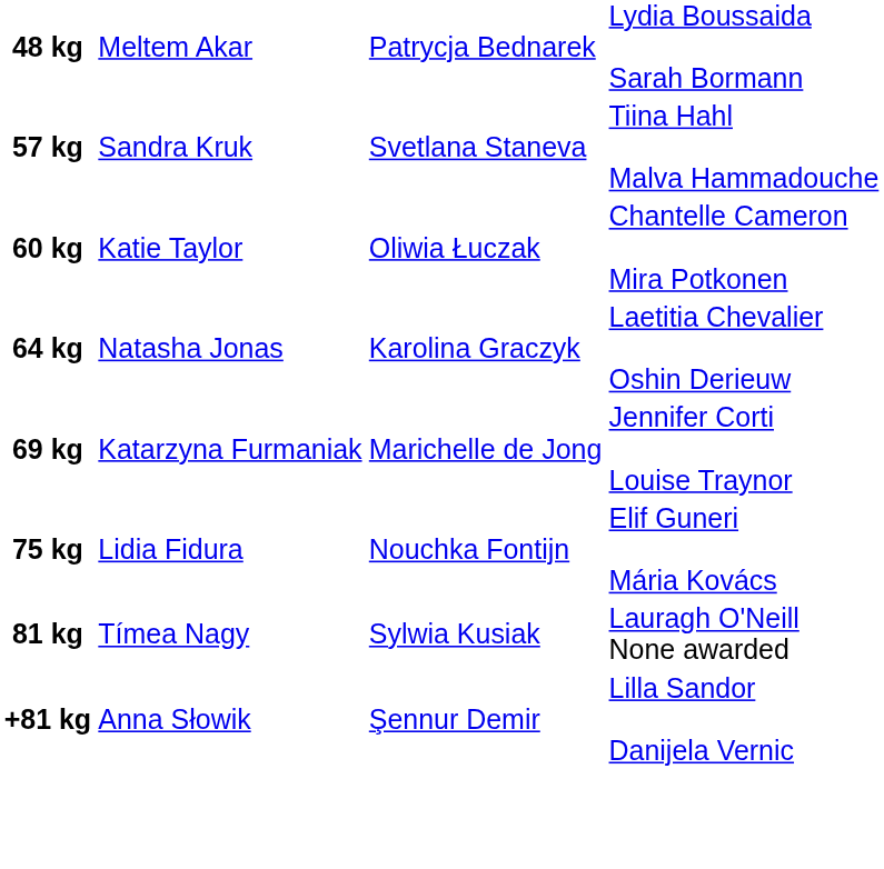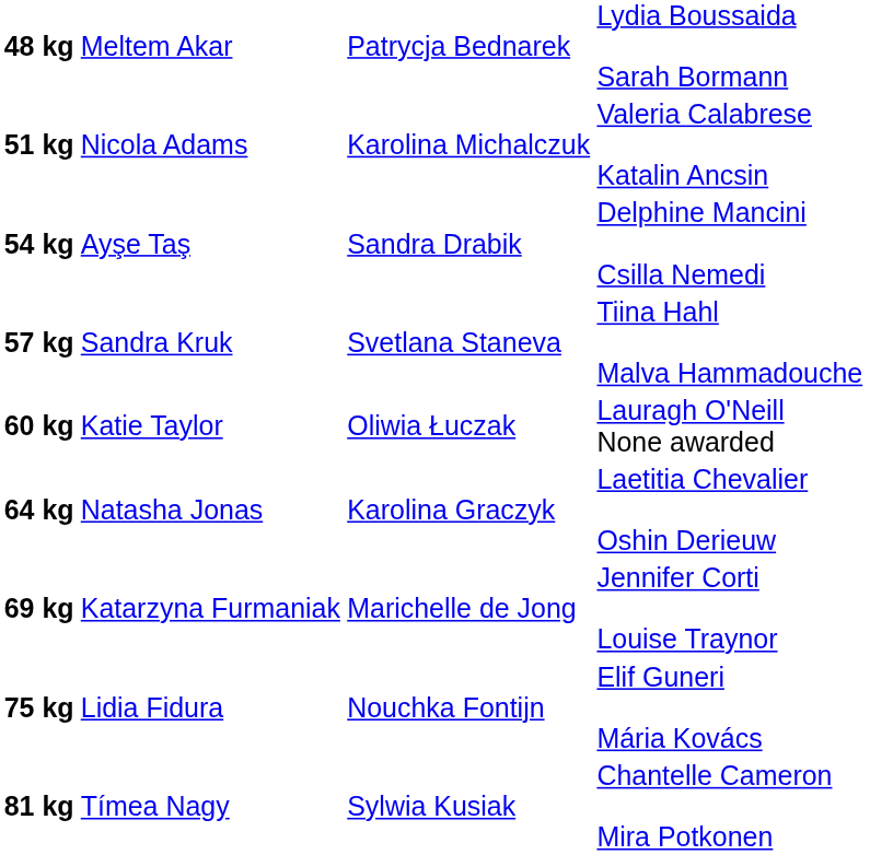 <table>
 <tr>
 <td align="center"><strong>48 kg</strong></td>
 <td> <a href='#'>Meltem Akar</a></td>
 <td> <a href='#'>Patrycja Bednarek</a></td>
 <td> <a href='#'>Lydia Boussaida</a><br><br> <a href='#'>Sarah Bormann</a></td>
+</tr>
+<tr>
+<td align="center"><strong>51 kg</strong></td>
+<td> <a href='#'>Nicola Adams</a></td>
+<td> <a href='#'>Karolina Michalczuk</a></td>
+<td> <a href='#'>Valeria Calabrese</a><br><br> <a href='#'>Katalin Ancsin</a></td>
+</tr>
+<tr>
+<td align="center"><strong>54 kg</strong></td>
+<td> <a href='#'>Ayşe Taş</a></td>
+<td> <a href='#'>Sandra Drabik</a></td>
+<td> <a href='#'>Delphine Mancini</a><br><br> <a href='#'>Csilla Nemedi</a></td>
 </tr>
 <tr>
 <td align="center"><strong>57 kg</strong></td>
 <td> <a href='#'>Sandra Kruk</a></td>
 <td> <a href='#'>Svetlana Staneva</a></td>
 <td> <a href='#'>Tiina Hahl</a><br><br> <a href='#'>Malva Hammadouche</a></td>
 </tr>
 <tr>
 <td align="center"><strong>60 kg</strong></td>
 <td> <a href='#'>Katie Taylor</a></td>
 <td> <a href='#'>Oliwia Łuczak</a></td>
-<td> <a href='#'>Chantelle Cameron</a><br><br> <a href='#'>Mira Potkonen</a></td>
+<td> <a href='#'>Lauragh O'Neill</a><br>None awarded</td>
 </tr>
 <tr>
 <td align="center"><strong>64 kg</strong></td>
 <td> <a href='#'>Natasha Jonas</a></td>
 <td> <a href='#'>Karolina Graczyk</a></td>
 <td> <a href='#'>Laetitia Chevalier</a><br><br> <a href='#'>Oshin Derieuw</a></td>
 </tr>
 <tr>
 <td align="center"><strong>69 kg</strong></td>
 <td> <a href='#'>Katarzyna Furmaniak</a></td>
 <td> <a href='#'>Marichelle de Jong</a></td>
 <td> <a href='#'>Jennifer Corti</a><br><br> <a href='#'>Louise Traynor</a></td>
 </tr>
 <tr>
 <td align="center"><strong>75 kg</strong></td>
 <td> <a href='#'>Lidia Fidura</a></td>
 <td> <a href='#'>Nouchka Fontijn</a></td>
 <td> <a href='#'>Elif Guneri</a><br><br> <a href='#'>Mária Kovács</a></td>
 </tr>
 <tr>
 <td align="center"><strong>81 kg</strong></td>
 <td> <a href='#'>Tímea Nagy</a></td>
 <td> <a href='#'>Sylwia Kusiak</a></td>
-<td> <a href='#'>Lauragh O'Neill</a><br>None awarded</td>
-</tr>
-<tr>
-<td align="center"><strong>+81 kg</strong></td>
-<td> <a href='#'>Anna Słowik</a></td>
-<td> <a href='#'>Şennur Demir</a></td>
-<td> <a href='#'>Lilla Sandor</a><br><br> <a href='#'>Danijela Vernic</a></td>
+<td> <a href='#'>Chantelle Cameron</a><br><br> <a href='#'>Mira Potkonen</a></td>
 </tr>
 </table>
